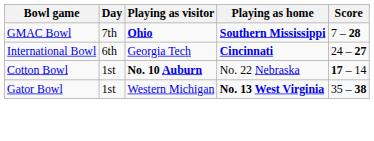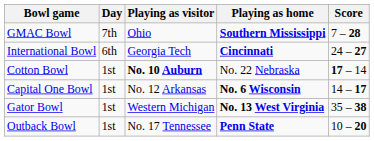 <table class="wikitable">
 <tr>
 <th>Bowl game</th>
 <th>Day</th>
 <th>Playing as visitor</th>
 <th>Playing as home</th>
 <th>Score</th>
 </tr>
 <tr>
 <td><a href='#'>GMAC Bowl</a></td>
 <td>7th</td>
-<td><strong><a href='#'>Ohio</a></strong></td>
+<td><a href='#'>Ohio</a></td>
 <td><strong><a href='#'>Southern Mississippi</a></strong></td>
 <td>7 – <strong>28</strong></td>
 </tr>
 <tr>
 <td><a href='#'>International Bowl</a></td>
 <td>6th</td>
 <td><a href='#'>Georgia Tech</a></td>
 <td><strong><a href='#'>Cincinnati</a></strong></td>
 <td>24 – <strong>27</strong></td>
 </tr>
 <tr>
 <td><a href='#'>Cotton Bowl</a></td>
 <td>1st</td>
 <td><strong>No. 10 <a href='#'>Auburn</a></strong></td>
 <td>No. 22 <a href='#'>Nebraska</a></td>
 <td><strong>17</strong> – 14</td>
 </tr>
 <tr>
+<td><a href='#'>Capital One Bowl</a></td>
+<td>1st</td>
+<td>No. 12 <a href='#'>Arkansas</a></td>
+<td><strong>No. 6 <a href='#'>Wisconsin</a></strong></td>
+<td>14 – <strong>17</strong></td>
+</tr>
+<tr>
 <td><a href='#'>Gator Bowl</a></td>
 <td>1st</td>
 <td><a href='#'>Western Michigan</a></td>
 <td><strong>No. 13 <a href='#'>West Virginia</a></strong></td>
 <td>35 – <strong>38</strong></td>
 </tr>
+<tr>
+<td><a href='#'>Outback Bowl</a></td>
+<td>1st</td>
+<td>No. 17 <a href='#'>Tennessee</a></td>
+<td><strong><a href='#'>Penn State</a></strong></td>
+<td>10 – <strong>20</strong></td>
+</tr>
 </table>
